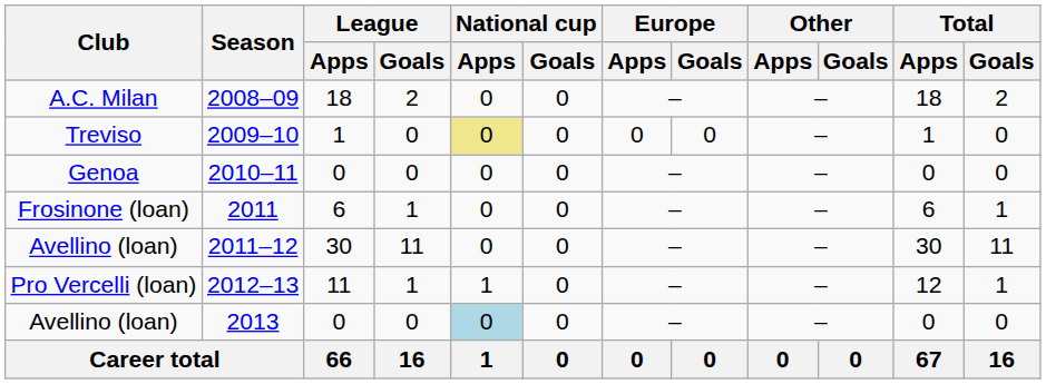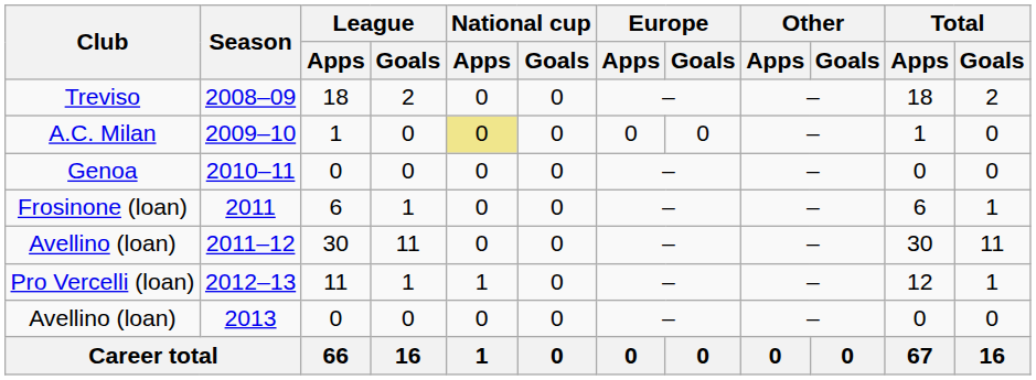 <table class="wikitable" style="text-align:center">
 <tr>
 <th rowspan="2">Club</th>
 <th rowspan="2">Season</th>
 <th colspan="2">League</th>
 <th colspan="2">National cup</th>
 <th colspan="2">Europe</th>
 <th colspan="2">Other</th>
 <th colspan="2">Total</th>
 </tr>
 <tr>
 <th>Apps</th>
 <th>Goals</th>
 <th>Apps</th>
 <th>Goals</th>
 <th>Apps</th>
 <th>Goals</th>
 <th>Apps</th>
 <th>Goals</th>
 <th>Apps</th>
 <th>Goals</th>
 </tr>
 <tr>
-<td><a href='#'>A.C. Milan</a></td>
+<td><a href='#'>Treviso</a></td>
 <td><a href='#'>2008–09</a></td>
 <td>18</td>
 <td>2</td>
 <td>0</td>
 <td>0</td>
 <td colspan="2">–</td>
 <td colspan="2">–</td>
 <td>18</td>
 <td>2</td>
 </tr>
 <tr>
-<td><a href='#'>Treviso</a></td>
+<td><a href='#'>A.C. Milan</a></td>
 <td><a href='#'>2009–10</a></td>
 <td>1</td>
 <td>0</td>
 <td style="background: khaki;">0</td>
 <td>0</td>
 <td>0</td>
 <td>0</td>
 <td colspan="2">–</td>
 <td>1</td>
 <td>0</td>
 </tr>
 <tr>
 <td><a href='#'>Genoa</a></td>
 <td><a href='#'>2010–11</a></td>
 <td>0</td>
 <td>0</td>
 <td>0</td>
 <td>0</td>
 <td colspan="2">–</td>
 <td colspan="2">–</td>
 <td>0</td>
 <td>0</td>
 </tr>
 <tr>
 <td><a href='#'>Frosinone</a> (loan)</td>
 <td><a href='#'>2011</a></td>
 <td>6</td>
 <td>1</td>
 <td>0</td>
 <td>0</td>
 <td colspan="2">–</td>
 <td colspan="2">–</td>
 <td>6</td>
 <td>1</td>
 </tr>
 <tr>
 <td><a href='#'>Avellino</a> (loan)</td>
 <td><a href='#'>2011–12</a></td>
 <td>30</td>
 <td>11</td>
 <td>0</td>
 <td>0</td>
 <td colspan="2">–</td>
 <td colspan="2">–</td>
 <td>30</td>
 <td>11</td>
 </tr>
 <tr>
 <td><a href='#'>Pro Vercelli</a> (loan)</td>
 <td><a href='#'>2012–13</a></td>
 <td>11</td>
 <td>1</td>
 <td>1</td>
 <td>0</td>
 <td colspan="2">–</td>
 <td colspan="2">–</td>
 <td>12</td>
 <td>1</td>
 </tr>
 <tr>
 <td>Avellino (loan)</td>
 <td><a href='#'>2013</a></td>
 <td>0</td>
 <td>0</td>
-<td style="background: lightblue;">0</td>
+<td>0</td>
 <td>0</td>
 <td colspan="2">–</td>
 <td colspan="2">–</td>
 <td>0</td>
 <td>0</td>
 </tr>
 <tr>
 <th colspan="2">Career total</th>
 <th>66</th>
 <th>16</th>
 <th>1</th>
 <th>0</th>
 <th>0</th>
 <th>0</th>
 <th>0</th>
 <th>0</th>
 <th>67</th>
 <th>16</th>
 </tr>
 </table>
